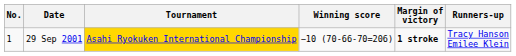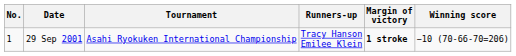 <table class="wikitable" style="font-size:95%;">
 <tr>
 <th>No.</th>
 <th>Date</th>
 <th>Tournament</th>
+<th>Runners-up</th>
+<th>Margin of<br> victory</th>
 <th>Winning score</th>
-<th>Margin of<br> victory</th>
-<th>Runners-up</th>
 </tr>
 <tr>
 <td>1</td>
 <td>29 Sep <a href='#'>2001</a></td>
-<td style="background: gold;"><a href='#'>Asahi Ryokuken International Championship</a></td>
+<td><a href='#'>Asahi Ryokuken International Championship</a></td>
+<td> <a href='#'>Tracy Hanson</a><br> <a href='#'>Emilee Klein</a></td>
+<td><strong>1 stroke</strong></td>
 <td>−10 (70-66-70=206)</td>
-<td><strong>1 stroke</strong></td>
-<td> <a href='#'>Tracy Hanson</a><br> <a href='#'>Emilee Klein</a></td>
 </tr>
 </table>
